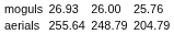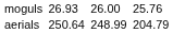 <table>
 <tr>
 <td>moguls<br></td>
 <td></td>
 <td>26.93</td>
 <td></td>
 <td>26.00</td>
 <td></td>
 <td>25.76</td>
 </tr>
 <tr>
 <td>aerials<br></td>
 <td></td>
-<td>255.64</td>
+<td>250.64</td>
 <td></td>
-<td>248.79</td>
+<td>248.99</td>
 <td></td>
 <td>204.79</td>
 </tr>
 </table>
